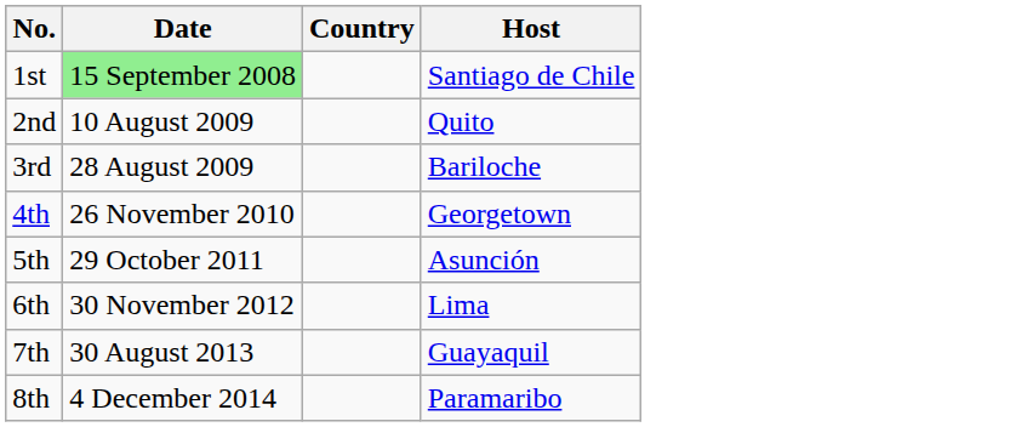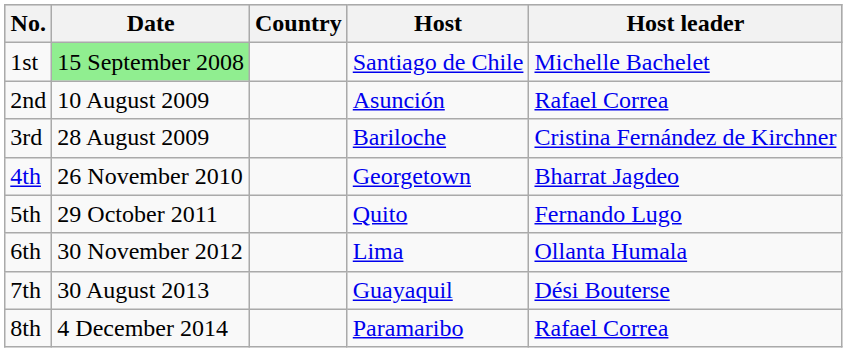 <table class="wikitable">
 <tr style="background:#ccc;">
 <th>No.</th>
 <th>Date</th>
 <th>Country</th>
 <th>Host</th>
+<th>Host leader</th>
 </tr>
 <tr>
 <td>1st</td>
 <td style="background: lightgreen;">15 September 2008</td>
 <td></td>
 <td><a href='#'>Santiago de Chile</a></td>
+<td><a href='#'>Michelle Bachelet</a></td>
 </tr>
 <tr>
 <td>2nd</td>
 <td>10 August 2009</td>
 <td></td>
-<td><a href='#'>Quito</a></td>
+<td><a href='#'>Asunción</a></td>
+<td><a href='#'>Rafael Correa</a></td>
 </tr>
 <tr>
 <td>3rd</td>
 <td>28 August 2009</td>
 <td></td>
 <td><a href='#'>Bariloche</a></td>
+<td><a href='#'>Cristina Fernández de Kirchner</a></td>
 </tr>
 <tr>
 <td><a href='#'>4th</a></td>
 <td>26 November 2010</td>
 <td></td>
 <td><a href='#'>Georgetown</a></td>
+<td><a href='#'>Bharrat Jagdeo</a></td>
 </tr>
 <tr>
 <td>5th</td>
 <td>29 October 2011</td>
 <td></td>
-<td><a href='#'>Asunción</a></td>
+<td><a href='#'>Quito</a></td>
+<td><a href='#'>Fernando Lugo</a></td>
 </tr>
 <tr>
 <td>6th</td>
 <td>30 November 2012</td>
 <td></td>
 <td><a href='#'>Lima</a></td>
+<td><a href='#'>Ollanta Humala</a></td>
 </tr>
 <tr>
 <td>7th</td>
 <td>30 August 2013</td>
 <td></td>
 <td><a href='#'>Guayaquil</a></td>
+<td><a href='#'>Dési Bouterse</a></td>
 </tr>
 <tr>
 <td>8th</td>
 <td>4 December 2014</td>
 <td></td>
 <td><a href='#'>Paramaribo</a></td>
+<td><a href='#'>Rafael Correa</a></td>
 </tr>
 </table>
